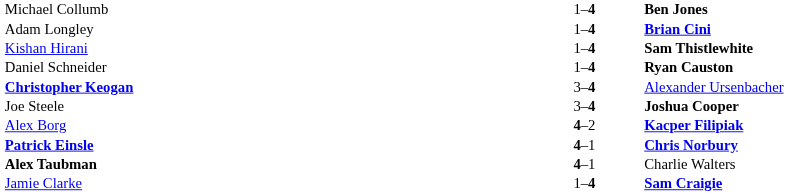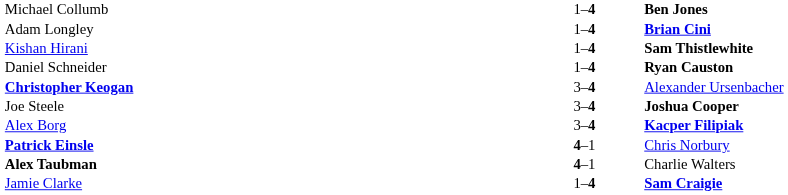 <table width="100%" cellspacing="1">
 <tr>
 <th width=45%></th>
 <th width=10%></th>
 <th width=45%></th>
 </tr>
 <tr>
 <td> Michael Collumb</td>
 <td align="center">1–<strong>4</strong></td>
 <td> <strong>Ben Jones</strong></td>
 </tr>
 <tr>
 <td> Adam Longley</td>
 <td align="center">1–<strong>4</strong></td>
 <td> <strong><a href='#'>Brian Cini</a></strong></td>
 </tr>
 <tr>
 <td> <a href='#'>Kishan Hirani</a></td>
 <td align="center">1–<strong>4</strong></td>
 <td> <strong>Sam Thistlewhite</strong></td>
 </tr>
 <tr>
 <td> Daniel Schneider</td>
 <td align="center">1–<strong>4</strong></td>
 <td> <strong>Ryan Causton</strong></td>
 </tr>
 <tr>
 <td> <strong><a href='#'>Christopher Keogan</a></strong></td>
 <td align="center">3–<strong>4</strong></td>
 <td> <a href='#'>Alexander Ursenbacher</a></td>
 </tr>
 <tr>
 <td> Joe Steele</td>
 <td align="center">3–<strong>4</strong></td>
 <td> <strong>Joshua Cooper</strong></td>
 </tr>
 <tr>
 <td> <a href='#'>Alex Borg</a></td>
-<td align="center"><strong>4</strong>–2</td>
+<td align="center">3–<strong>4</strong></td>
 <td> <strong><a href='#'>Kacper Filipiak</a></strong></td>
 </tr>
 <tr>
 <td> <strong><a href='#'>Patrick Einsle</a></strong></td>
 <td align="center"><strong>4</strong>–1</td>
-<td><strong> <a href='#'>Chris Norbury</a></strong></td>
+<td> <a href='#'>Chris Norbury</a></td>
 </tr>
 <tr>
 <td> <strong>Alex Taubman</strong></td>
 <td align="center"><strong>4</strong>–1</td>
 <td> Charlie Walters</td>
 </tr>
 <tr>
 <td> <a href='#'>Jamie Clarke</a></td>
 <td align="center">1–<strong>4</strong></td>
 <td> <strong><a href='#'>Sam Craigie</a></strong></td>
 </tr>
 </table>
